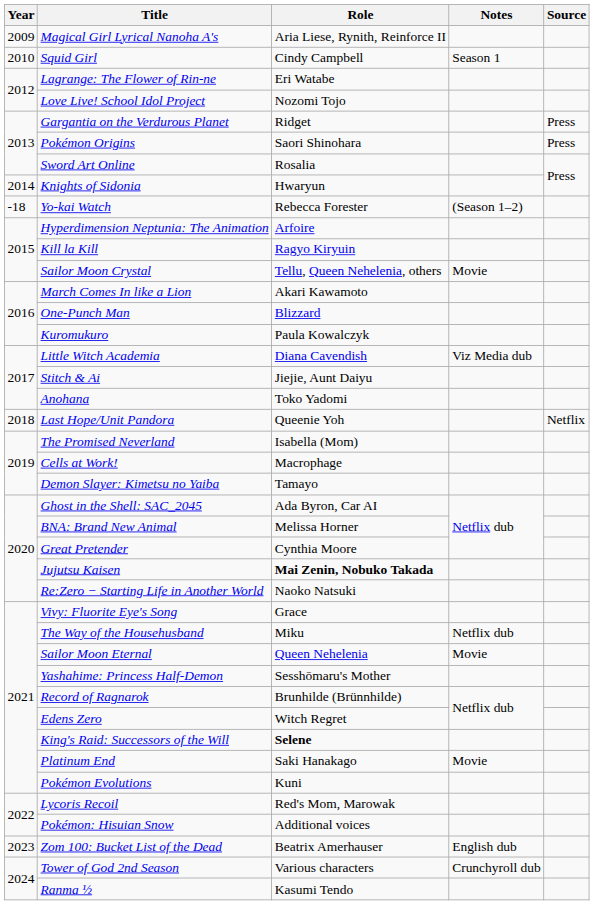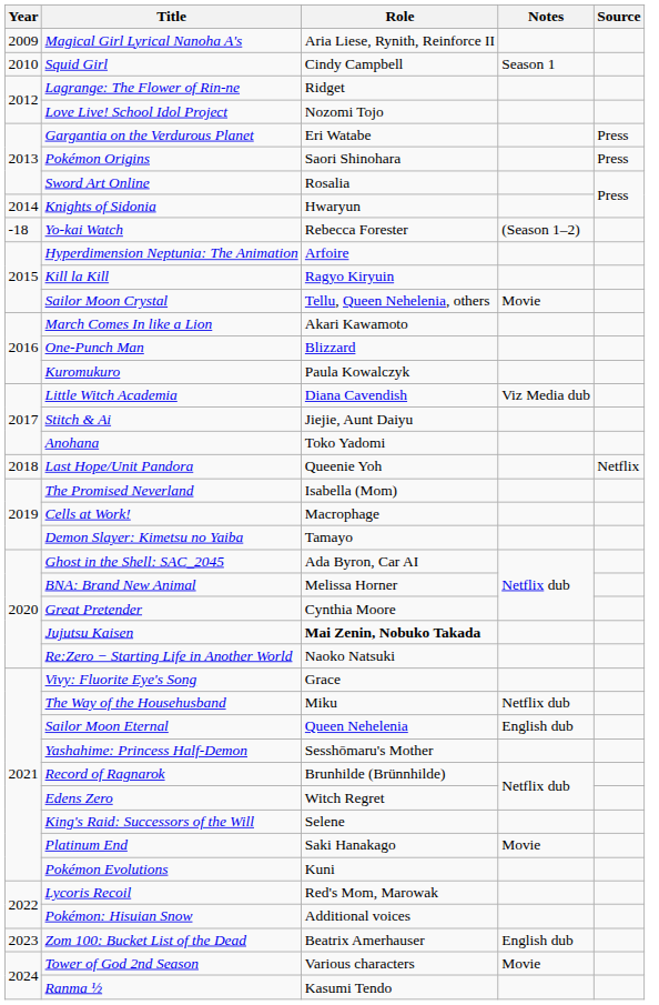 <table class="wikitable sortable plainrowheaders">
 <tr>
 <th>Year</th>
 <th>Title</th>
 <th>Role</th>
 <th class="unsortable">Notes</th>
 <th class="unsortable">Source</th>
 </tr>
 <tr>
 <td>2009</td>
 <td><em><a href='#'>Magical Girl Lyrical Nanoha A's</a></em></td>
 <td>Aria Liese, Rynith, Reinforce II</td>
 <td></td>
 <td></td>
 </tr>
 <tr>
 <td>2010</td>
 <td><em><a href='#'>Squid Girl</a></em></td>
 <td>Cindy Campbell</td>
 <td>Season 1</td>
 <td></td>
 </tr>
 <tr>
 <td rowspan=2>2012</td>
 <td><em><a href='#'>Lagrange: The Flower of Rin-ne</a></em></td>
-<td>Eri Watabe</td>
+<td>Ridget</td>
 <td></td>
 <td></td>
 </tr>
 <tr>
 <td><em><a href='#'>Love Live! School Idol Project</a></em></td>
 <td>Nozomi Tojo</td>
 <td></td>
 <td></td>
 </tr>
 <tr>
 <td rowspan=3>2013</td>
 <td><em><a href='#'>Gargantia on the Verdurous Planet</a></em></td>
-<td>Ridget</td>
+<td>Eri Watabe</td>
 <td></td>
 <td>Press</td>
 </tr>
 <tr>
 <td><em><a href='#'>Pokémon Origins</a></em></td>
 <td>Saori Shinohara</td>
 <td></td>
 <td>Press</td>
 </tr>
 <tr>
 <td><em><a href='#'>Sword Art Online</a></em></td>
 <td>Rosalia</td>
 <td></td>
 <td rowspan="2">Press</td>
 </tr>
 <tr>
 <td>2014</td>
 <td><em><a href='#'>Knights of Sidonia</a></em></td>
 <td>Hwaryun</td>
 <td></td>
 </tr>
 <tr>
 <td>-18</td>
 <td><em><a href='#'>Yo-kai Watch</a></em></td>
 <td>Rebecca Forester</td>
 <td>(Season 1–2)</td>
 <td></td>
 </tr>
 <tr>
 <td rowspan=3>2015</td>
 <td><em><a href='#'>Hyperdimension Neptunia: The Animation</a></em></td>
 <td><a href='#'>Arfoire</a></td>
 <td></td>
 <td></td>
 </tr>
 <tr>
 <td><em><a href='#'>Kill la Kill</a></em></td>
 <td><a href='#'>Ragyo Kiryuin</a></td>
 <td></td>
 <td> </td>
 </tr>
 <tr>
 <td><em><a href='#'>Sailor Moon Crystal</a></em></td>
 <td><a href='#'>Tellu</a>, <a href='#'>Queen Nehelenia</a>, others</td>
 <td>Movie</td>
 <td></td>
 </tr>
 <tr>
 <td rowspan=3>2016</td>
 <td><em><a href='#'>March Comes In like a Lion</a></em></td>
 <td>Akari Kawamoto</td>
 <td></td>
 <td></td>
 </tr>
 <tr>
 <td><em><a href='#'>One-Punch Man</a></em></td>
 <td><a href='#'>Blizzard</a></td>
 <td></td>
 <td></td>
 </tr>
 <tr>
 <td><em><a href='#'>Kuromukuro</a></em></td>
 <td>Paula Kowalczyk</td>
 <td></td>
 <td></td>
 </tr>
 <tr>
 <td rowspan="3">2017</td>
 <td><em><a href='#'>Little Witch Academia</a></em></td>
 <td><a href='#'>Diana Cavendish</a></td>
 <td>Viz Media dub</td>
 <td></td>
 </tr>
 <tr>
 <td><em><a href='#'>Stitch & Ai</a></em></td>
 <td>Jiejie, Aunt Daiyu</td>
 <td></td>
 <td></td>
 </tr>
 <tr>
 <td><em><a href='#'>Anohana</a></em></td>
 <td>Toko Yadomi</td>
 <td></td>
 <td></td>
 </tr>
 <tr>
 <td>2018</td>
 <td><em><a href='#'>Last Hope/Unit Pandora</a></em></td>
 <td>Queenie Yoh</td>
 <td></td>
 <td>Netflix</td>
 </tr>
 <tr>
 <td rowspan=3>2019</td>
 <td><em><a href='#'>The Promised Neverland</a></em></td>
 <td>Isabella (Mom)</td>
 <td></td>
 <td></td>
 </tr>
 <tr>
 <td><em><a href='#'>Cells at Work!</a></em></td>
 <td>Macrophage</td>
 <td></td>
 <td></td>
 </tr>
 <tr>
 <td><em><a href='#'>Demon Slayer: Kimetsu no Yaiba</a></em></td>
 <td>Tamayo</td>
 <td></td>
 <td></td>
 </tr>
 <tr>
 <td rowspan=5>2020</td>
 <td><em><a href='#'>Ghost in the Shell: SAC_2045</a></em></td>
 <td>Ada Byron, Car AI</td>
 <td rowspan="3"><a href='#'>Netflix</a> dub</td>
 <td></td>
 </tr>
 <tr>
 <td><em><a href='#'>BNA: Brand New Animal</a></em></td>
 <td>Melissa Horner</td>
 <td></td>
 </tr>
 <tr>
 <td><em><a href='#'>Great Pretender</a></em></td>
 <td>Cynthia Moore</td>
 <td></td>
 </tr>
 <tr>
 <td><em><a href='#'>Jujutsu Kaisen</a></em></td>
 <td><strong>Mai Zenin, Nobuko Takada</strong></td>
 <td></td>
 <td></td>
 </tr>
 <tr>
 <td><em><a href='#'>Re:Zero − Starting Life in Another World</a></em></td>
 <td>Naoko Natsuki</td>
 <td></td>
 <td></td>
 </tr>
 <tr>
 <td rowspan=9>2021</td>
 <td><em><a href='#'>Vivy: Fluorite Eye's Song</a></em></td>
 <td>Grace</td>
 <td></td>
 <td></td>
 </tr>
 <tr>
 <td><em><a href='#'>The Way of the Househusband</a></em></td>
 <td>Miku</td>
 <td>Netflix dub</td>
 <td></td>
 </tr>
 <tr>
 <td><em><a href='#'>Sailor Moon Eternal</a></em></td>
 <td><a href='#'>Queen Nehelenia</a></td>
-<td>Movie</td>
+<td>English dub</td>
 <td></td>
 </tr>
 <tr>
 <td><em><a href='#'>Yashahime: Princess Half-Demon</a></em></td>
 <td>Sesshōmaru's Mother</td>
 <td></td>
 <td></td>
 </tr>
 <tr>
 <td><em><a href='#'>Record of Ragnarok</a></em></td>
 <td>Brunhilde (Brünnhilde)</td>
 <td rowspan="2">Netflix dub</td>
 <td></td>
 </tr>
 <tr>
 <td><em><a href='#'>Edens Zero</a></em></td>
 <td>Witch Regret</td>
 <td></td>
 </tr>
 <tr>
 <td><em><a href='#'>King's Raid: Successors of the Will</a></em></td>
-<td><strong>Selene</strong></td>
+<td>Selene</td>
 <td></td>
 <td></td>
 </tr>
 <tr>
 <td><em><a href='#'>Platinum End</a></em></td>
 <td>Saki Hanakago</td>
 <td>Movie</td>
 <td></td>
 </tr>
 <tr>
 <td><em><a href='#'>Pokémon Evolutions</a></em></td>
 <td>Kuni</td>
 <td></td>
 <td></td>
 </tr>
 <tr>
 <td rowspan=2>2022</td>
 <td><em><a href='#'>Lycoris Recoil</a></em></td>
 <td>Red's Mom, Marowak</td>
 <td></td>
 <td></td>
 </tr>
 <tr>
 <td><em><a href='#'>Pokémon: Hisuian Snow</a></em></td>
 <td>Additional voices</td>
 <td></td>
 <td></td>
 </tr>
 <tr>
 <td>2023</td>
 <td><em><a href='#'>Zom 100: Bucket List of the Dead</a></em></td>
 <td>Beatrix Amerhauser</td>
 <td>English dub</td>
 <td></td>
 </tr>
 <tr>
 <td rowspan="2">2024</td>
 <td><em><a href='#'>Tower of God 2nd Season</a></em></td>
 <td>Various characters</td>
-<td>Crunchyroll dub</td>
+<td>Movie</td>
 <td></td>
 </tr>
 <tr>
 <td><em><a href='#'>Ranma ½</a></em></td>
 <td>Kasumi Tendo</td>
 <td></td>
 <td></td>
 </tr>
 </table>
